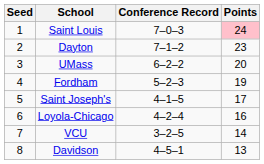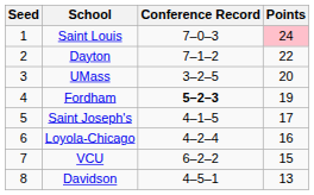 <table class="wikitable" style="text-align:center">
 <tr>
 <th>Seed</th>
 <th>School</th>
 <th>Conference Record</th>
 <th>Points</th>
 </tr>
 <tr>
 <td>1</td>
 <td><a href='#'>Saint Louis</a></td>
 <td>7–0–3</td>
 <td style="background: pink;">24</td>
 </tr>
 <tr>
 <td>2</td>
 <td><a href='#'>Dayton</a></td>
 <td>7–1–2</td>
-<td>23</td>
+<td>22</td>
 </tr>
 <tr>
 <td>3</td>
 <td><a href='#'>UMass</a></td>
-<td>6–2–2</td>
+<td>3–2–5</td>
 <td>20</td>
 </tr>
 <tr>
 <td>4</td>
 <td><a href='#'>Fordham</a></td>
-<td>5–2–3</td>
+<td><strong>5–2–3</strong></td>
 <td>19</td>
 </tr>
 <tr>
 <td>5</td>
 <td><a href='#'>Saint Joseph's</a></td>
 <td>4–1–5</td>
 <td>17</td>
 </tr>
 <tr>
 <td>6</td>
 <td><a href='#'>Loyola-Chicago</a></td>
 <td>4–2–4</td>
 <td>16</td>
 </tr>
 <tr>
 <td>7</td>
 <td><a href='#'>VCU</a></td>
-<td>3–2–5</td>
-<td>14</td>
+<td>6–2–2</td>
+<td>15</td>
 </tr>
 <tr>
 <td>8</td>
 <td><a href='#'>Davidson</a></td>
 <td>4–5–1</td>
 <td>13</td>
 </tr>
 </table>
